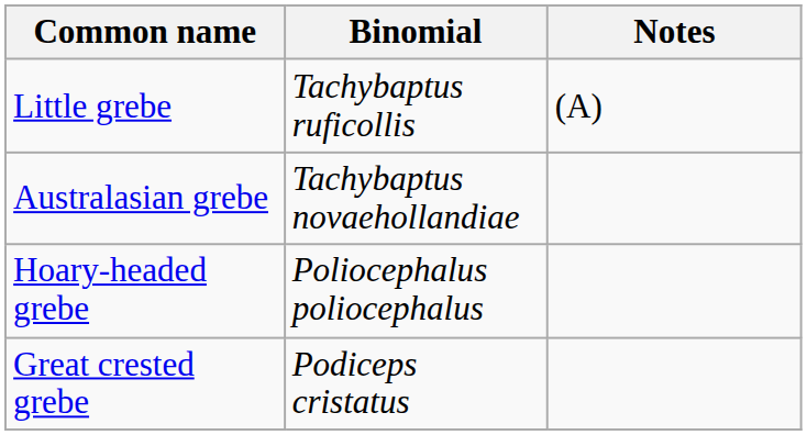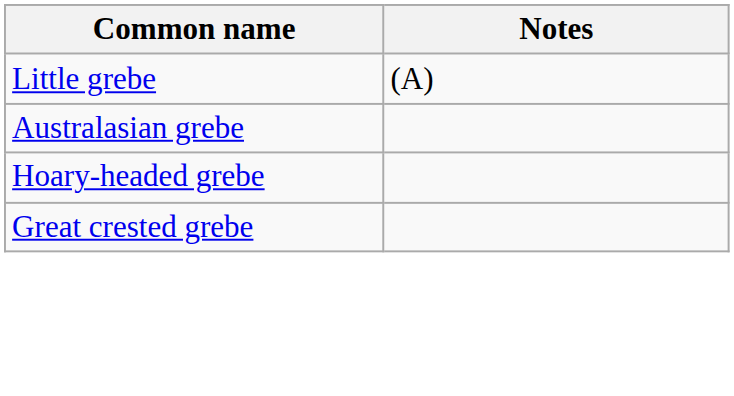 <table style="width:60%;" class="wikitable">
 <tr>
 <th width=35%>Common name</th>
-<th width=33%>Binomial</th>
 <th width=32%>Notes</th>
 </tr>
 <tr>
 <td><a href='#'>Little grebe</a></td>
-<td><em>Tachybaptus ruficollis</em></td>
 <td>(A)</td>
 </tr>
 <tr>
 <td><a href='#'>Australasian grebe</a></td>
-<td><em>Tachybaptus novaehollandiae</em></td>
 <td></td>
 </tr>
 <tr>
 <td><a href='#'>Hoary-headed grebe</a></td>
-<td><em>Poliocephalus poliocephalus</em></td>
 <td></td>
 </tr>
 <tr>
 <td><a href='#'>Great crested grebe</a></td>
-<td><em>Podiceps cristatus</em></td>
 <td></td>
 </tr>
 </table>
